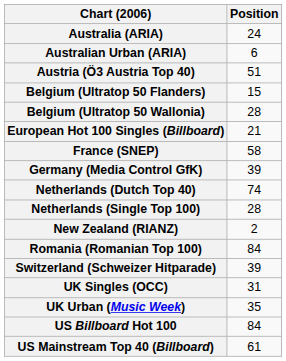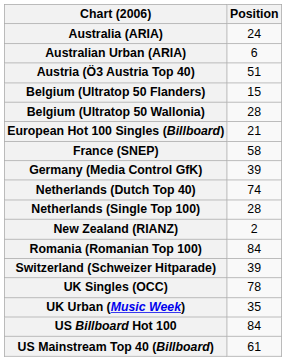 <table class="wikitable sortable plainrowheaders" style="text-align:center">
 <tr>
 <th>Chart (2006)</th>
 <th>Position</th>
 </tr>
 <tr>
 <th scope="row">Australia (ARIA)</th>
 <td>24</td>
 </tr>
 <tr>
 <th scope="row">Australian Urban (ARIA)</th>
 <td>6</td>
 </tr>
 <tr>
 <th scope="row">Austria (Ö3 Austria Top 40)</th>
 <td>51</td>
 </tr>
 <tr>
 <th scope="row">Belgium (Ultratop 50 Flanders)</th>
 <td>15</td>
 </tr>
 <tr>
 <th scope="row">Belgium (Ultratop 50 Wallonia)</th>
 <td>28</td>
 </tr>
 <tr>
 <th scope="row">European Hot 100 Singles (<em>Billboard</em>)</th>
 <td>21</td>
 </tr>
 <tr>
 <th scope="row">France (SNEP)</th>
 <td>58</td>
 </tr>
 <tr>
 <th scope="row">Germany (Media Control GfK)</th>
 <td>39</td>
 </tr>
 <tr>
 <th scope="row">Netherlands (Dutch Top 40)</th>
 <td>74</td>
 </tr>
 <tr>
 <th scope="row">Netherlands (Single Top 100)</th>
 <td>28</td>
 </tr>
 <tr>
 <th scope="row">New Zealand (RIANZ)</th>
 <td>2</td>
 </tr>
 <tr>
 <th scope="row">Romania (Romanian Top 100)</th>
 <td>84</td>
 </tr>
 <tr>
 <th scope="row">Switzerland (Schweizer Hitparade)</th>
 <td>39</td>
 </tr>
 <tr>
 <th scope="row">UK Singles (OCC)</th>
-<td>31</td>
+<td>78</td>
 </tr>
 <tr>
 <th scope="row">UK Urban (<em><a href='#'>Music Week</a></em>)</th>
 <td>35</td>
 </tr>
 <tr>
 <th scope="row">US <em>Billboard</em> Hot 100</th>
 <td>84</td>
 </tr>
 <tr>
 <th scope="row">US Mainstream Top 40 (<em>Billboard</em>)</th>
 <td>61</td>
 </tr>
 </table>
